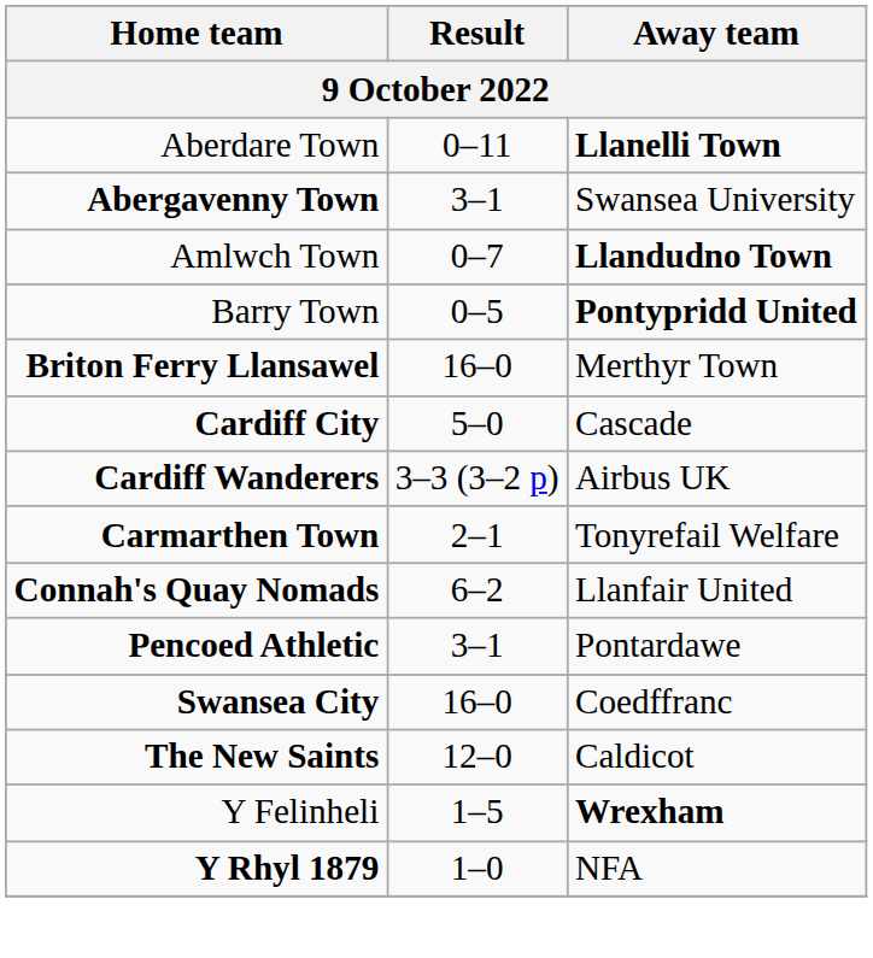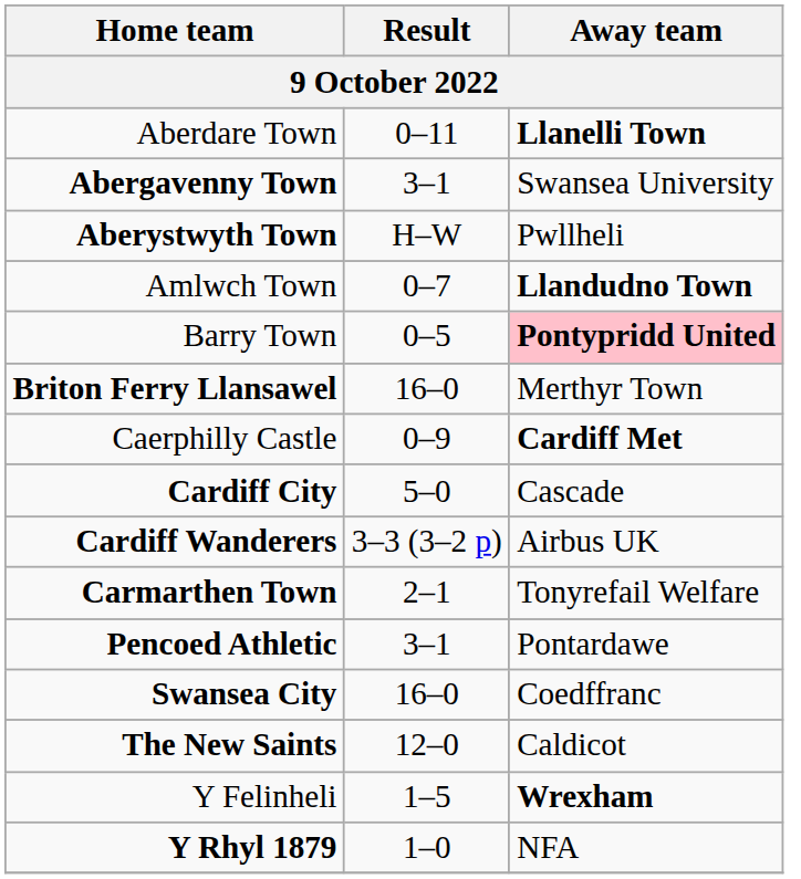 <table class="wikitable">
 <tr>
 <th>Home team</th>
 <th>Result</th>
 <th>Away team</th>
 </tr>
 <tr>
 <th colspan = 3>9 October 2022</th>
 </tr>
 <tr>
 <td style="text-align:right;">Aberdare Town</td>
 <td style="text-align:center;">0–11</td>
 <td><strong>Llanelli Town</strong></td>
 </tr>
 <tr>
 <td style="text-align:right;"><strong>Abergavenny Town</strong></td>
 <td style="text-align:center;">3–1</td>
 <td>Swansea University</td>
 </tr>
 <tr>
+<td style="text-align:right;"><strong>Aberystwyth Town</strong></td>
+<td style="text-align:center;">H–W</td>
+<td>Pwllheli</td>
+</tr>
+<tr>
 <td style="text-align:right;">Amlwch Town</td>
 <td style="text-align:center;">0–7</td>
 <td><strong>Llandudno Town</strong></td>
 </tr>
 <tr>
 <td style="text-align:right;">Barry Town</td>
 <td style="text-align:center;">0–5</td>
-<td><strong>Pontypridd United</strong></td>
+<td style="background: pink;"><strong>Pontypridd United</strong></td>
 </tr>
 <tr>
 <td style="text-align:right;"><strong>Briton Ferry Llansawel</strong></td>
 <td style="text-align:center;">16–0</td>
 <td>Merthyr Town</td>
+</tr>
+<tr>
+<td style="text-align:right;">Caerphilly Castle</td>
+<td style="text-align:center;">0–9</td>
+<td><strong>Cardiff Met</strong></td>
 </tr>
 <tr>
 <td style="text-align:right;"><strong>Cardiff City</strong></td>
 <td style="text-align:center;">5–0</td>
 <td>Cascade</td>
 </tr>
 <tr>
 <td style="text-align:right;"><strong>Cardiff Wanderers</strong></td>
 <td style="text-align:center;">3–3 (3–2 <a href='#'>p</a>)</td>
 <td>Airbus UK</td>
 </tr>
 <tr>
 <td style="text-align:right;"><strong>Carmarthen Town</strong></td>
 <td style="text-align:center;">2–1</td>
 <td>Tonyrefail Welfare</td>
-</tr>
-<tr>
-<td style="text-align:right;"><strong>Connah's Quay Nomads</strong></td>
-<td style="text-align:center;">6–2</td>
-<td>Llanfair United</td>
 </tr>
 <tr>
 <td style="text-align:right;"><strong>Pencoed Athletic</strong></td>
 <td style="text-align:center;">3–1</td>
 <td>Pontardawe</td>
 </tr>
 <tr>
 <td style="text-align:right;"><strong>Swansea City</strong></td>
 <td style="text-align:center;">16–0</td>
 <td>Coedffranc</td>
 </tr>
 <tr>
 <td style="text-align:right;"><strong>The New Saints</strong></td>
 <td style="text-align:center;">12–0</td>
 <td>Caldicot</td>
 </tr>
 <tr>
 <td style="text-align:right;">Y Felinheli</td>
 <td style="text-align:center;">1–5</td>
 <td><strong>Wrexham</strong></td>
 </tr>
 <tr>
 <td style="text-align:right;"><strong>Y Rhyl 1879</strong></td>
 <td style="text-align:center;">1–0</td>
 <td>NFA</td>
 </tr>
 <tr>
 </tr>
 </table>
